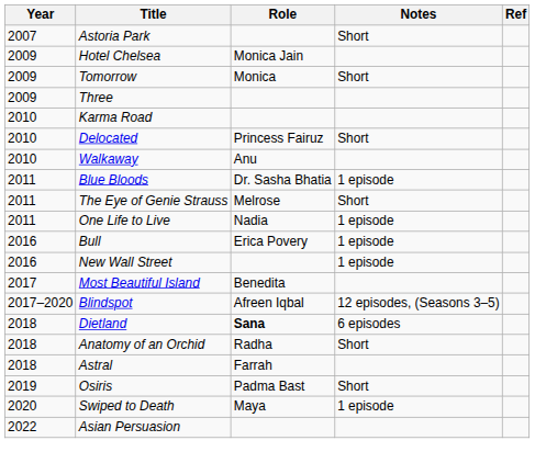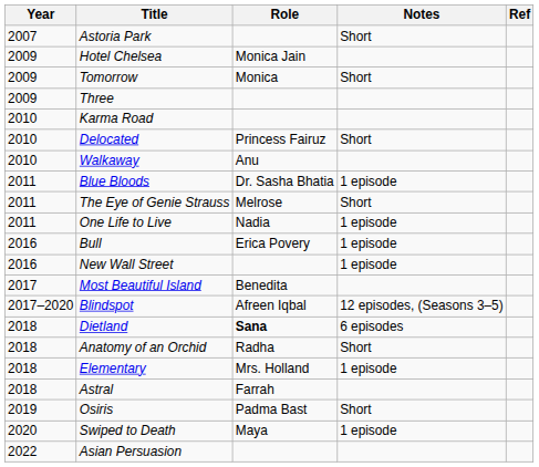 <table class="wikitable sortable">
 <tr>
 <th>Year</th>
 <th>Title</th>
 <th>Role</th>
 <th>Notes</th>
 <th>Ref</th>
 </tr>
 <tr>
 <td>2007</td>
 <td><em>Astoria Park</em></td>
 <td></td>
 <td>Short</td>
 <td></td>
 </tr>
 <tr>
 <td>2009</td>
 <td><em>Hotel Chelsea</em></td>
 <td>Monica Jain</td>
 <td></td>
 <td></td>
 </tr>
 <tr>
 <td>2009</td>
 <td><em>Tomorrow</em></td>
 <td>Monica</td>
 <td>Short</td>
 <td></td>
 </tr>
 <tr>
 <td>2009</td>
 <td><em>Three</em></td>
 <td></td>
 <td></td>
 <td></td>
 </tr>
 <tr>
 <td>2010</td>
 <td><em>Karma Road</em></td>
 <td></td>
 <td></td>
 <td></td>
 </tr>
 <tr>
 <td>2010</td>
 <td><em><a href='#'>Delocated</a></em></td>
 <td>Princess Fairuz</td>
 <td>Short</td>
 <td></td>
 </tr>
 <tr>
 <td>2010</td>
 <td><a href='#'><em>Walkaway</em></a></td>
 <td>Anu</td>
 <td></td>
 <td></td>
 </tr>
 <tr>
 <td>2011</td>
 <td><em><a href='#'>Blue Bloods</a></em></td>
 <td>Dr. Sasha Bhatia</td>
 <td>1 episode</td>
 <td></td>
 </tr>
 <tr>
 <td>2011</td>
 <td><em>The Eye of Genie Strauss</em></td>
 <td>Melrose</td>
 <td>Short</td>
 <td></td>
 </tr>
 <tr>
 <td>2011</td>
 <td><em>One Life to Live</em></td>
 <td>Nadia</td>
 <td>1 episode</td>
 <td></td>
 </tr>
 <tr>
 <td>2016</td>
 <td><em>Bull</em></td>
 <td>Erica Povery</td>
 <td>1 episode</td>
 <td></td>
 </tr>
 <tr>
 <td>2016</td>
 <td><em>New Wall Street</em></td>
 <td></td>
 <td>1 episode</td>
 <td></td>
 </tr>
 <tr>
 <td>2017</td>
 <td><em><a href='#'>Most Beautiful Island</a></em></td>
 <td>Benedita</td>
 <td></td>
 <td></td>
 </tr>
 <tr>
 <td>2017–2020</td>
 <td><a href='#'><em>Blindspot</em></a></td>
 <td>Afreen Iqbal</td>
 <td>12 episodes, (Seasons 3–5)</td>
 <td></td>
 </tr>
 <tr>
 <td>2018</td>
 <td><a href='#'><em>Dietland</em></a></td>
 <td><strong>Sana</strong></td>
 <td>6 episodes</td>
 <td></td>
 </tr>
 <tr>
 <td>2018</td>
 <td><em>Anatomy of an Orchid</em></td>
 <td>Radha</td>
 <td>Short</td>
 <td></td>
 </tr>
 <tr>
 <td>2018</td>
+<td><a href='#'><em>Elementary</em></a></td>
+<td>Mrs. Holland</td>
+<td>1 episode</td>
+<td></td>
+</tr>
+<tr>
+<td>2018</td>
 <td><em>Astral</em></td>
 <td>Farrah</td>
 <td></td>
 <td></td>
 </tr>
 <tr>
 <td>2019</td>
 <td><em>Osiris</em></td>
 <td>Padma Bast</td>
 <td>Short</td>
 <td></td>
 </tr>
 <tr>
 <td>2020</td>
 <td><em>Swiped to Death</em></td>
 <td>Maya</td>
 <td>1 episode</td>
 <td></td>
 </tr>
 <tr>
 <td>2022</td>
 <td><em>Asian Persuasion</em></td>
 <td></td>
 <td></td>
 <td></td>
 </tr>
 </table>
